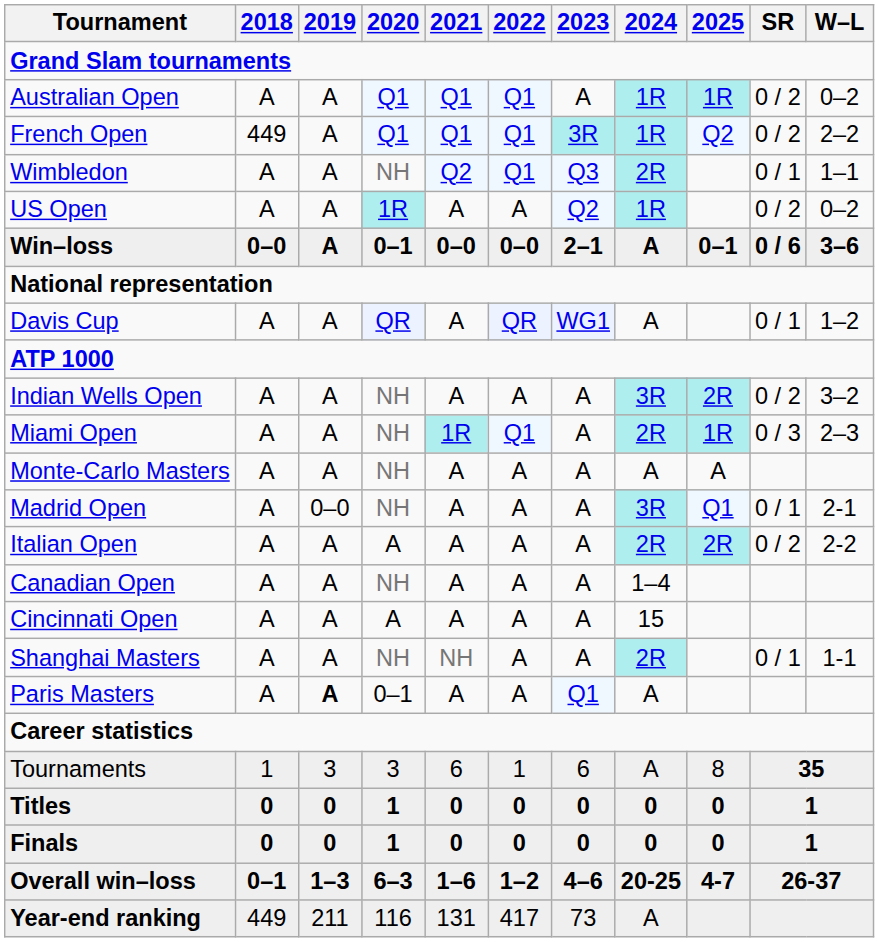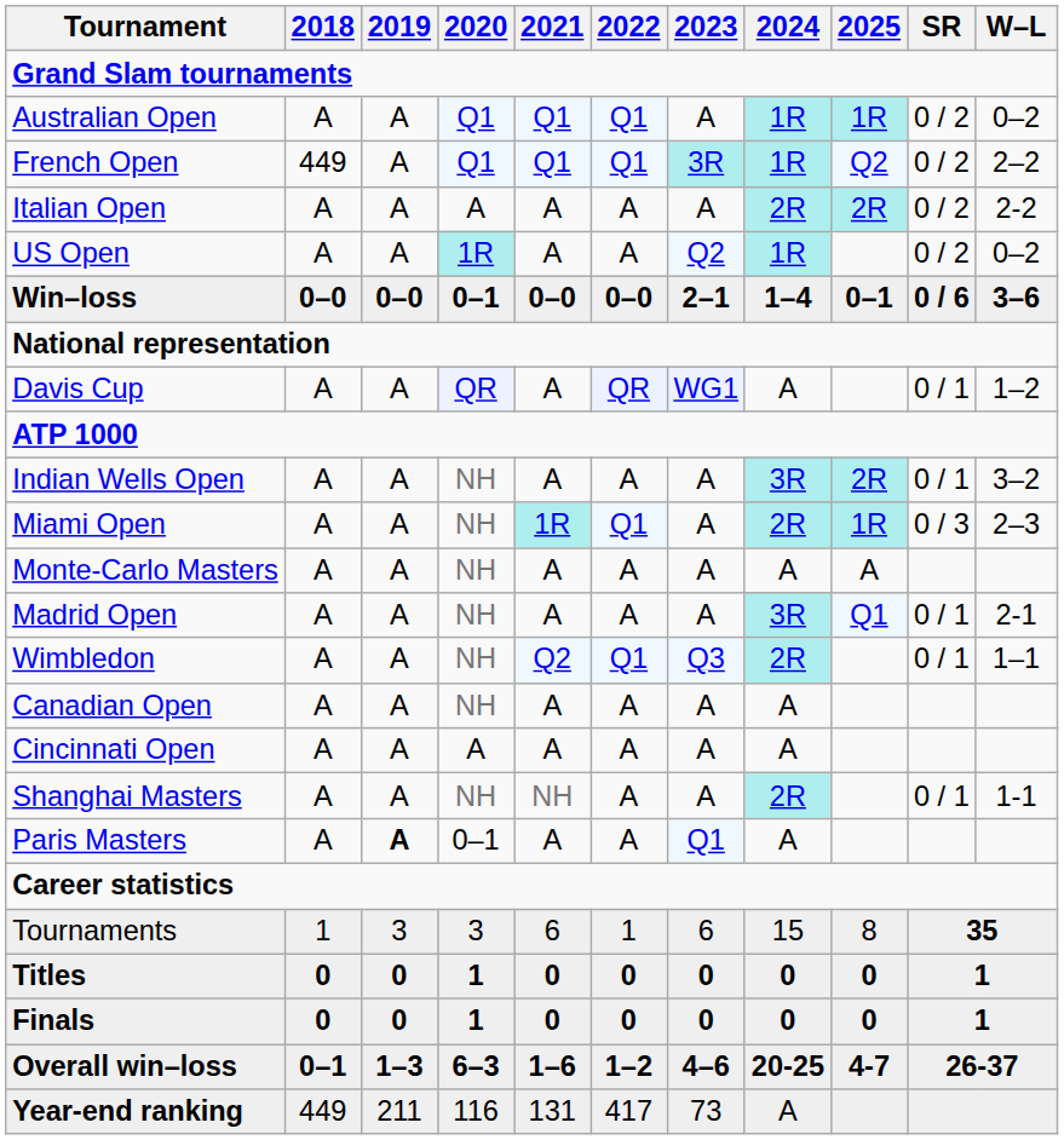 <table class=wikitable style=text-align:center>
 <tr>
 <th>Tournament</th>
 <th><a href='#'>2018</a></th>
 <th><a href='#'>2019</a></th>
 <th><a href='#'>2020</a></th>
 <th><a href='#'>2021</a></th>
 <th><a href='#'>2022</a></th>
 <th><a href='#'>2023</a></th>
 <th><a href='#'>2024</a></th>
 <th><a href='#'>2025</a></th>
 <th>SR</th>
 <th width=38>W–L</th>
 </tr>
 <tr>
 <td colspan="11" align="left"><strong><a href='#'>Grand Slam tournaments</a></strong></td>
 </tr>
 <tr>
 <td align=left><a href='#'>Australian Open</a></td>
 <td>A</td>
 <td>A</td>
 <td bgcolor=f0f8ff><a href='#'>Q1</a></td>
 <td bgcolor=f0f8ff><a href='#'>Q1</a></td>
 <td bgcolor=f0f8ff><a href='#'>Q1</a></td>
 <td>A</td>
 <td bgcolor=afeeee><a href='#'>1R</a></td>
 <td bgcolor=afeeee><a href='#'>1R</a></td>
 <td>0 / 2</td>
 <td>0–2</td>
 </tr>
 <tr>
 <td align=left><a href='#'>French Open</a></td>
 <td>449</td>
 <td>A</td>
 <td bgcolor=f0f8ff><a href='#'>Q1</a></td>
 <td bgcolor=f0f8ff><a href='#'>Q1</a></td>
 <td bgcolor=f0f8ff><a href='#'>Q1</a></td>
 <td bgcolor=afeeee><a href='#'>3R</a></td>
 <td bgcolor=afeeee><a href='#'>1R</a></td>
 <td bgcolor=f0f8ff><a href='#'>Q2</a></td>
 <td>0 / 2</td>
 <td>2–2</td>
 </tr>
 <tr>
-<td align=left><a href='#'>Wimbledon</a></td>
+<td align=left><a href='#'>Italian Open</a></td>
 <td>A</td>
 <td>A</td>
-<td style=color:#767676>NH</td>
-<td bgcolor=f0f8ff><a href='#'>Q2</a></td>
-<td bgcolor=f0f8ff><a href='#'>Q1</a></td>
-<td bgcolor=f0f8ff><a href='#'>Q3</a></td>
+<td>A</td>
+<td>A</td>
+<td>A</td>
+<td>A</td>
 <td bgcolor=afeeee><a href='#'>2R</a></td>
-<td></td>
-<td>0 / 1</td>
-<td>1–1</td>
+<td bgcolor=afeeee><a href='#'>2R</a></td>
+<td>0 / 2</td>
+<td>2-2</td>
 </tr>
 <tr>
 <td align=left><a href='#'>US Open</a></td>
 <td>A</td>
 <td>A</td>
 <td bgcolor=afeeee><a href='#'>1R</a></td>
 <td>A</td>
 <td>A</td>
 <td bgcolor=f0f8ff><a href='#'>Q2</a></td>
 <td bgcolor=afeeee><a href='#'>1R</a></td>
 <td></td>
 <td>0 / 2</td>
 <td>0–2</td>
 </tr>
 <tr style=font-weight:bold;background:#efefef>
 <td style=text-align:left>Win–loss</td>
 <td>0–0</td>
-<td>A</td>
+<td>0–0</td>
 <td>0–1</td>
 <td>0–0</td>
 <td>0–0</td>
 <td>2–1</td>
-<td>A</td>
+<td>1–4</td>
 <td>0–1</td>
 <td>0 / 6</td>
 <td>3–6</td>
 </tr>
 <tr>
 <td colspan="11" align="left"><strong>National representation</strong></td>
 </tr>
 <tr>
 <td align=left><a href='#'>Davis Cup</a></td>
 <td>A</td>
 <td>A</td>
 <td bgcolor=ecf2ff><a href='#'>QR</a></td>
 <td>A</td>
 <td bgcolor=ecf2ff><a href='#'>QR</a></td>
 <td bgcolor=ecf2ff><a href='#'>WG1</a></td>
 <td>A</td>
 <td></td>
 <td>0 / 1</td>
 <td>1–2</td>
 </tr>
 <tr>
 <td colspan="11" align="left"><strong><a href='#'>ATP 1000</a></strong></td>
 </tr>
 <tr>
 <td align=left><a href='#'>Indian Wells Open</a></td>
 <td>A</td>
 <td>A</td>
 <td style=color:#767676>NH</td>
 <td>A</td>
 <td>A</td>
 <td>A</td>
 <td bgcolor=afeeee><a href='#'>3R</a></td>
 <td bgcolor=afeeee><a href='#'>2R</a></td>
-<td>0 / 2</td>
+<td>0 / 1</td>
 <td>3–2</td>
 </tr>
 <tr>
 <td align=left><a href='#'>Miami Open</a></td>
 <td>A</td>
 <td>A</td>
 <td style=color:#767676>NH</td>
 <td bgcolor=afeeee><a href='#'>1R</a></td>
 <td bgcolor=f0f8ff><a href='#'>Q1</a></td>
 <td>A</td>
 <td bgcolor=afeeee><a href='#'>2R</a></td>
 <td bgcolor=afeeee><a href='#'>1R</a></td>
 <td>0 / 3</td>
 <td>2–3</td>
 </tr>
 <tr>
 <td align=left><a href='#'>Monte-Carlo Masters</a></td>
 <td>A</td>
 <td>A</td>
 <td style=color:#767676>NH</td>
 <td>A</td>
 <td>A</td>
 <td>A</td>
 <td>A</td>
 <td>A</td>
 <td></td>
 <td></td>
 </tr>
 <tr>
 <td align=left><a href='#'>Madrid Open</a></td>
 <td>A</td>
-<td>0–0</td>
+<td>A</td>
 <td style=color:#767676>NH</td>
 <td>A</td>
 <td>A</td>
 <td>A</td>
 <td bgcolor=afeeee><a href='#'>3R</a></td>
 <td bgcolor=f0f8ff><a href='#'>Q1</a></td>
 <td>0 / 1</td>
 <td>2-1</td>
 </tr>
 <tr>
-<td align=left><a href='#'>Italian Open</a></td>
+<td align=left><a href='#'>Wimbledon</a></td>
 <td>A</td>
 <td>A</td>
-<td>A</td>
-<td>A</td>
-<td>A</td>
-<td>A</td>
+<td style=color:#767676>NH</td>
+<td bgcolor=f0f8ff><a href='#'>Q2</a></td>
+<td bgcolor=f0f8ff><a href='#'>Q1</a></td>
+<td bgcolor=f0f8ff><a href='#'>Q3</a></td>
 <td bgcolor=afeeee><a href='#'>2R</a></td>
-<td bgcolor=afeeee><a href='#'>2R</a></td>
-<td>0 / 2</td>
-<td>2-2</td>
+<td></td>
+<td>0 / 1</td>
+<td>1–1</td>
 </tr>
 <tr>
 <td align=left><a href='#'>Canadian Open</a></td>
 <td>A</td>
 <td>A</td>
 <td style=color:#767676>NH</td>
 <td>A</td>
 <td>A</td>
 <td>A</td>
-<td>1–4</td>
+<td>A</td>
 <td></td>
 <td></td>
 <td></td>
 </tr>
 <tr>
 <td align=left><a href='#'>Cincinnati Open</a></td>
 <td>A</td>
 <td>A</td>
 <td>A</td>
 <td>A</td>
 <td>A</td>
 <td>A</td>
-<td>15</td>
+<td>A</td>
 <td></td>
 <td></td>
 <td></td>
 </tr>
 <tr>
 <td align=left><a href='#'>Shanghai Masters</a></td>
 <td>A</td>
 <td>A</td>
 <td style=color:#767676>NH</td>
 <td style=color:#767676>NH</td>
 <td>A</td>
 <td>A</td>
 <td bgcolor=afeeee><a href='#'>2R</a></td>
 <td></td>
 <td>0 / 1</td>
 <td>1-1</td>
 </tr>
 <tr>
 <td align=left><a href='#'>Paris Masters</a></td>
 <td>A</td>
 <td><strong>A</strong></td>
 <td>0–1</td>
 <td>A</td>
 <td>A</td>
 <td bgcolor=f0f8ff><a href='#'>Q1</a></td>
 <td>A</td>
 <td></td>
 <td></td>
 <td></td>
 </tr>
 <tr>
 <td colspan="11" align="left"><strong>Career statistics</strong></td>
 </tr>
 <tr bgcolor="efefef">
 <td align="left">Tournaments</td>
 <td>1</td>
 <td>3</td>
 <td>3</td>
 <td>6</td>
 <td>1</td>
 <td>6</td>
-<td>A</td>
+<td>15</td>
 <td>8</td>
 <td colspan="2"><strong>35</strong></td>
 </tr>
 <tr style="font-weight:bold;background:#efefef">
 <td style="text-align:left">Titles</td>
 <td>0</td>
 <td>0</td>
 <td>1</td>
 <td>0</td>
 <td>0</td>
 <td>0</td>
 <td>0</td>
 <td>0</td>
 <td colspan="2">1</td>
 </tr>
 <tr style="font-weight:bold;background:#efefef">
 <td style="text-align:left">Finals</td>
 <td>0</td>
 <td>0</td>
 <td>1</td>
 <td>0</td>
 <td>0</td>
 <td>0</td>
 <td>0</td>
 <td>0</td>
 <td colspan="2">1</td>
 </tr>
 <tr style="font-weight:bold;background:#efefef">
 <td style="text-align:left">Overall win–loss</td>
 <td>0–1</td>
 <td>1–3</td>
 <td>6–3</td>
 <td>1–6</td>
 <td>1–2</td>
 <td>4–6</td>
 <td>20-25</td>
 <td>4-7</td>
 <td colspan="2">26-37</td>
 </tr>
 <tr bgcolor="efefef">
 <td align="left"><strong>Year-end ranking</strong></td>
 <td>449</td>
 <td>211</td>
 <td>116</td>
 <td>131</td>
 <td>417</td>
 <td>73</td>
 <td>A</td>
 <td></td>
 <td colspan="2"></td>
 </tr>
 </table>
